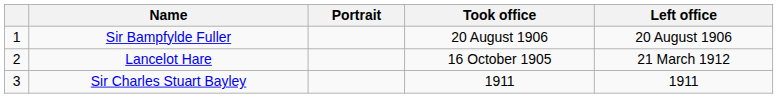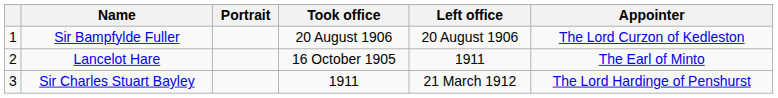 <table class="wikitable" width="100%" style="text-align:center;">
 <tr>
 <th></th>
 <th>Name</th>
 <th>Portrait</th>
 <th>Took office</th>
 <th>Left office</th>
+<th>Appointer</th>
 </tr>
 <tr>
 <td>1</td>
 <td><a href='#'>Sir Bampfylde Fuller</a></td>
 <td></td>
 <td>20 August 1906</td>
 <td>20 August 1906</td>
+<td><a href='#'>The Lord Curzon of Kedleston</a></td>
 </tr>
 <tr>
 <td>2</td>
 <td><a href='#'>Lancelot Hare</a></td>
 <td></td>
 <td>16 October 1905</td>
-<td>21 March 1912</td>
+<td>1911</td>
+<td><a href='#'>The Earl of Minto</a></td>
 </tr>
 <tr>
 <td>3</td>
 <td><a href='#'>Sir Charles Stuart Bayley</a></td>
 <td></td>
 <td>1911</td>
-<td>1911</td>
+<td>21 March 1912</td>
+<td><a href='#'>The Lord Hardinge of Penshurst</a></td>
 </tr>
 </table>
